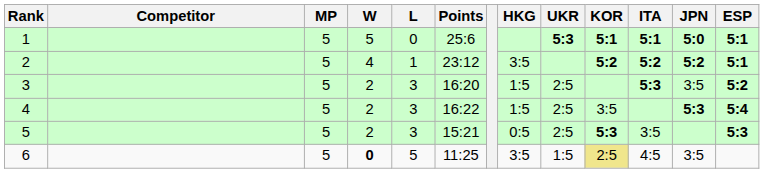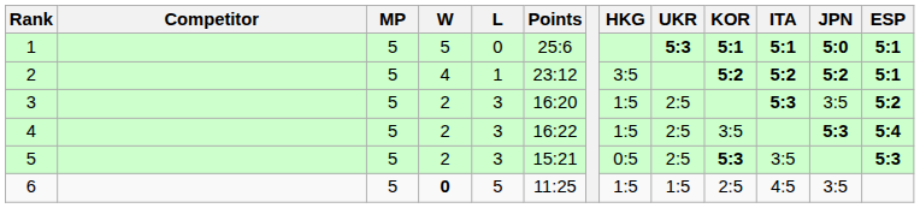 <table class="wikitable" style="text-align:center">
 <tr>
 <th>Rank</th>
 <th style="width:17em">Competitor</th>
 <th style="width:2.5em">MP</th>
 <th style="width:2.5em">W</th>
 <th style="width:2.5em">L</th>
 <th>Points</th>
 <th rowspan="7"> </th>
 <th style="width:2.5em">HKG</th>
 <th style="width:2.5em">UKR</th>
 <th style="width:2.5em">KOR</th>
 <th style="width:2.5em">ITA</th>
 <th style="width:2.5em">JPN</th>
 <th style="width:2.5em">ESP</th>
 </tr>
 <tr style="background:#cfc;">
 <td>1</td>
 <td style="text-align:left"></td>
 <td>5</td>
 <td>5</td>
 <td>0</td>
 <td>25:6</td>
 <td></td>
 <td><strong>5:3</strong></td>
 <td><strong>5:1</strong></td>
 <td><strong>5:1</strong></td>
 <td><strong>5:0</strong></td>
 <td><strong>5:1</strong></td>
 </tr>
 <tr style="background:#cfc;">
 <td>2</td>
 <td style="text-align:left"></td>
 <td>5</td>
 <td>4</td>
 <td>1</td>
 <td>23:12</td>
 <td>3:5</td>
 <td></td>
 <td><strong>5:2</strong></td>
 <td><strong>5:2</strong></td>
 <td><strong>5:2</strong></td>
 <td><strong>5:1</strong></td>
 </tr>
 <tr style="background:#cfc;">
 <td>3</td>
 <td style="text-align:left"></td>
 <td>5</td>
 <td>2</td>
 <td>3</td>
 <td>16:20</td>
 <td>1:5</td>
 <td>2:5</td>
 <td></td>
 <td><strong>5:3</strong></td>
 <td>3:5</td>
 <td><strong>5:2</strong></td>
 </tr>
 <tr style="background:#cfc;">
 <td>4</td>
 <td style="text-align:left"></td>
 <td>5</td>
 <td>2</td>
 <td>3</td>
 <td>16:22</td>
 <td>1:5</td>
 <td>2:5</td>
 <td>3:5</td>
 <td></td>
 <td><strong>5:3</strong></td>
 <td><strong>5:4</strong></td>
 </tr>
 <tr style="background:#cfc;">
 <td>5</td>
 <td style="text-align:left"></td>
 <td>5</td>
 <td>2</td>
 <td>3</td>
 <td>15:21</td>
 <td>0:5</td>
 <td>2:5</td>
 <td><strong>5:3</strong></td>
 <td>3:5</td>
 <td></td>
 <td><strong>5:3</strong></td>
 </tr>
 <tr>
 <td>6</td>
 <td style="text-align:left"></td>
 <td>5</td>
 <td><strong>0</strong></td>
 <td>5</td>
 <td>11:25</td>
-<td>3:5</td>
 <td>1:5</td>
-<td style="background: khaki;">2:5</td>
+<td>1:5</td>
+<td>2:5</td>
 <td>4:5</td>
 <td>3:5</td>
 <td></td>
 </tr>
 </table>
